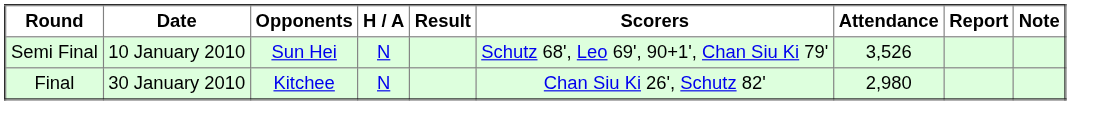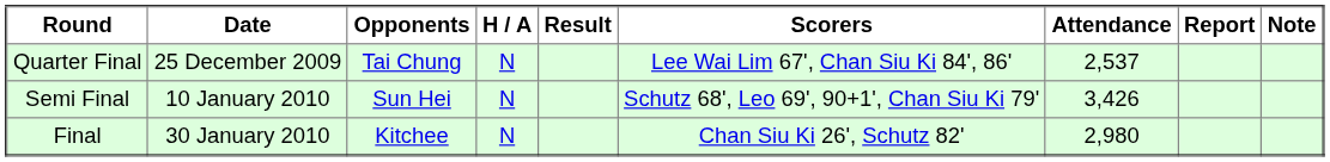 <table border="2" cellpadding="4" style="border-collapse:collapse; text-align:center;">
 <tr>
 <td><strong>Round</strong></td>
 <th><strong>Date</strong></th>
 <th><strong>Opponents</strong></th>
 <th><strong>H / A</strong></th>
 <th><strong>Result</strong></th>
 <th><strong>Scorers</strong></th>
 <th><strong>Attendance</strong></th>
 <th><strong>Report</strong></th>
 <th><strong>Note</strong></th>
 </tr>
 <tr bgcolor="#ddffdd">
+<td>Quarter Final</td>
+<td>25 December 2009</td>
+<td><a href='#'>Tai Chung</a></td>
+<td><a href='#'>N</a></td>
+<td></td>
+<td><a href='#'>Lee Wai Lim</a> 67', <a href='#'>Chan Siu Ki</a> 84', 86'</td>
+<td>2,537</td>
+<td></td>
+<td></td>
+</tr>
+<tr bgcolor="#ddffdd">
 <td>Semi Final</td>
 <td>10 January 2010</td>
 <td><a href='#'>Sun Hei</a></td>
 <td><a href='#'>N</a></td>
 <td></td>
 <td><a href='#'>Schutz</a> 68', <a href='#'>Leo</a> 69', 90+1', <a href='#'>Chan Siu Ki</a> 79'</td>
-<td>3,526</td>
+<td>3,426</td>
 <td></td>
 <td></td>
 </tr>
 <tr bgcolor="#ddffdd">
 <td>Final</td>
 <td>30 January 2010</td>
 <td><a href='#'>Kitchee</a></td>
 <td><a href='#'>N</a></td>
 <td></td>
 <td><a href='#'>Chan Siu Ki</a> 26', <a href='#'>Schutz</a> 82'</td>
 <td>2,980</td>
 <td></td>
 <td></td>
 </tr>
 </table>
